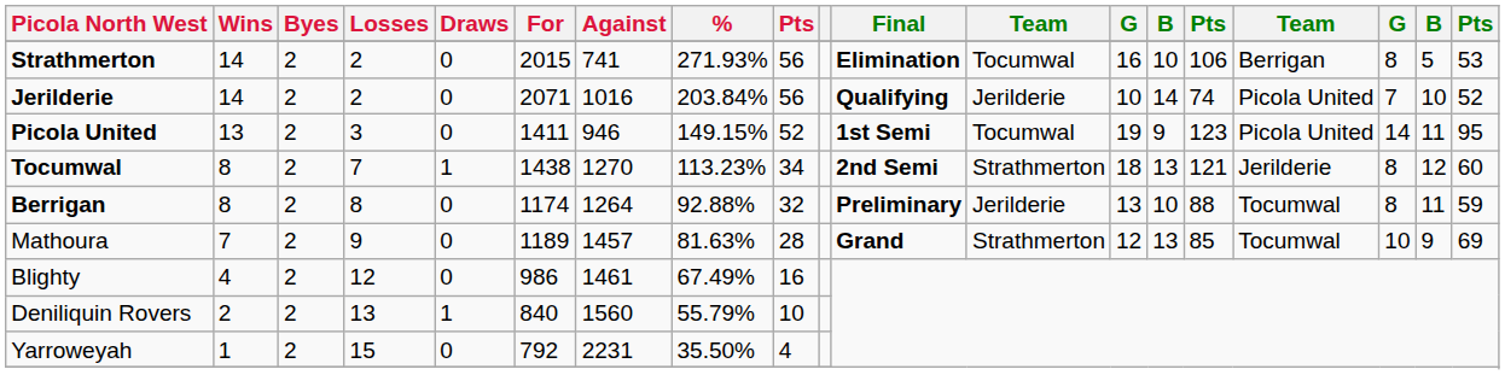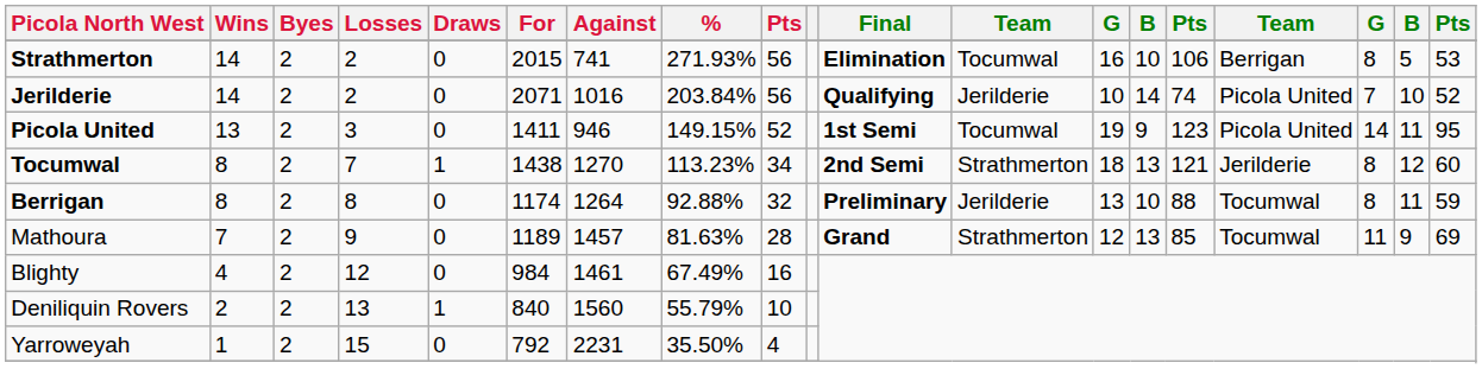 <table style="font-size: 85%; text-align: left;" class="wikitable">
 <tr>
 <th style="color:crimson">Picola North West</th>
 <th style="color:crimson">Wins</th>
 <th style="color:crimson">Byes</th>
 <th style="color:crimson">Losses</th>
 <th style="color:crimson">Draws</th>
 <th style="color:crimson">For</th>
 <th style="color:crimson">Against</th>
 <th style="color:crimson">%</th>
 <th style="color:crimson">Pts</th>
 <th></th>
 <th style="color:green">Final</th>
 <th style="color:green">Team</th>
 <th style="color:green">G</th>
 <th style="color:green">B</th>
 <th style="color:green">Pts</th>
 <th style="color:green">Team</th>
 <th style="color:green">G</th>
 <th style="color:green">B</th>
 <th style="color:green">Pts</th>
 </tr>
 <tr>
 </tr>
 <tr>
 </tr>
 <tr>
 <td><strong>	Strathmerton	</strong></td>
 <td>14</td>
 <td>2</td>
 <td>2</td>
 <td>0</td>
 <td>2015</td>
 <td>741</td>
 <td>271.93%</td>
 <td>56</td>
 <td></td>
 <td><strong>Elimination</strong></td>
 <td>Tocumwal</td>
 <td>16</td>
 <td>10</td>
 <td>106</td>
 <td>Berrigan</td>
 <td>8</td>
 <td>5</td>
 <td>53</td>
 </tr>
 <tr>
 <td><strong>	Jerilderie	</strong></td>
 <td>14</td>
 <td>2</td>
 <td>2</td>
 <td>0</td>
 <td>2071</td>
 <td>1016</td>
 <td>203.84%</td>
 <td>56</td>
 <td></td>
 <td><strong>Qualifying</strong></td>
 <td>Jerilderie</td>
 <td>10</td>
 <td>14</td>
 <td>74</td>
 <td>Picola United</td>
 <td>7</td>
 <td>10</td>
 <td>52</td>
 </tr>
 <tr>
 <td><strong>	Picola United	</strong></td>
 <td>13</td>
 <td>2</td>
 <td>3</td>
 <td>0</td>
 <td>1411</td>
 <td>946</td>
 <td>149.15%</td>
 <td>52</td>
 <td></td>
 <td><strong>1st Semi</strong></td>
 <td>Tocumwal</td>
 <td>19</td>
 <td>9</td>
 <td>123</td>
 <td>Picola United</td>
 <td>14</td>
 <td>11</td>
 <td>95</td>
 </tr>
 <tr>
 <td><strong>	Tocumwal	</strong></td>
 <td>8</td>
 <td>2</td>
 <td>7</td>
 <td>1</td>
 <td>1438</td>
 <td>1270</td>
 <td>113.23%</td>
 <td>34</td>
 <td></td>
 <td><strong>2nd Semi</strong></td>
 <td>Strathmerton</td>
 <td>18</td>
 <td>13</td>
 <td>121</td>
 <td>Jerilderie</td>
 <td>8</td>
 <td>12</td>
 <td>60</td>
 </tr>
 <tr ||>
 <td><strong>	Berrigan	</strong></td>
 <td>8</td>
 <td>2</td>
 <td>8</td>
 <td>0</td>
 <td>1174</td>
 <td>1264</td>
 <td>92.88%</td>
 <td>32</td>
 <td></td>
 <td><strong>Preliminary</strong></td>
 <td>Jerilderie</td>
 <td>13</td>
 <td>10</td>
 <td>88</td>
 <td>Tocumwal</td>
 <td>8</td>
 <td>11</td>
 <td>59</td>
 </tr>
 <tr>
 <td>Mathoura</td>
 <td>7</td>
 <td>2</td>
 <td>9</td>
 <td>0</td>
 <td>1189</td>
 <td>1457</td>
 <td>81.63%</td>
 <td>28</td>
 <td></td>
 <td><strong>Grand</strong></td>
 <td>Strathmerton</td>
 <td>12</td>
 <td>13</td>
 <td>85</td>
 <td>Tocumwal</td>
-<td>10</td>
+<td>11</td>
 <td>9</td>
 <td>69</td>
 </tr>
 <tr>
 <td>Blighty</td>
 <td>4</td>
 <td>2</td>
 <td>12</td>
 <td>0</td>
-<td>986</td>
+<td>984</td>
 <td>1461</td>
 <td>67.49%</td>
 <td>16</td>
 <td></td>
 </tr>
 <tr>
 <td>Deniliquin Rovers</td>
 <td>2</td>
 <td>2</td>
 <td>13</td>
 <td>1</td>
 <td>840</td>
 <td>1560</td>
 <td>55.79%</td>
 <td>10</td>
 <td></td>
 </tr>
 <tr>
 <td>Yarroweyah</td>
 <td>1</td>
 <td>2</td>
 <td>15</td>
 <td>0</td>
 <td>792</td>
 <td>2231</td>
 <td>35.50%</td>
 <td>4</td>
 <td></td>
 </tr>
 <tr>
 </tr>
 </table>
